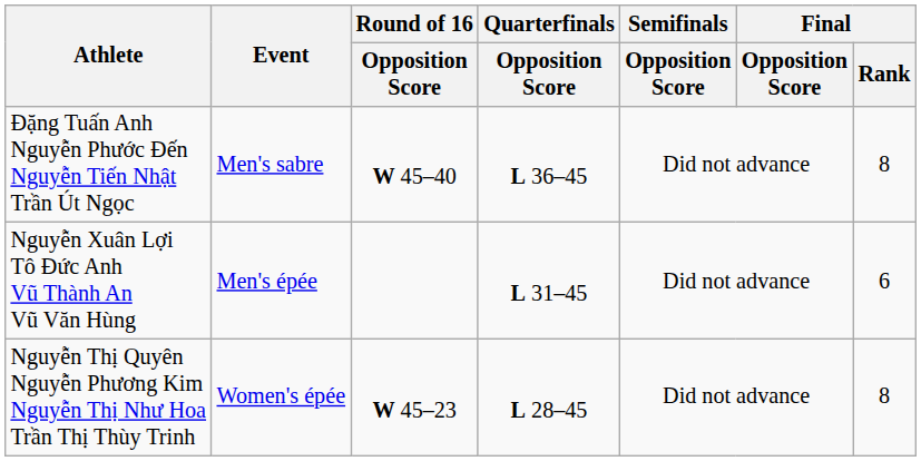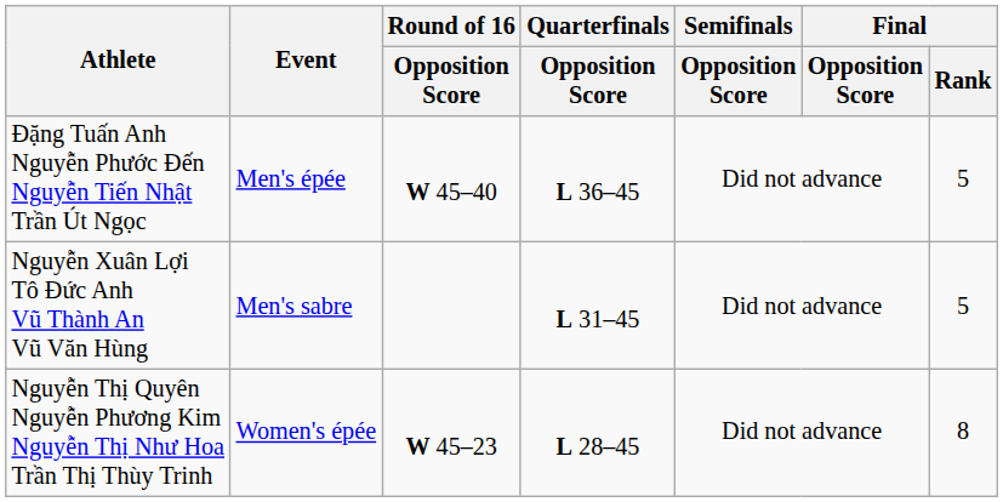 <table class=wikitable style=font-size:90%;text-align:center>
 <tr>
 <th rowspan="2">Athlete</th>
 <th rowspan="2">Event</th>
 <th>Round of 16</th>
 <th>Quarterfinals</th>
 <th>Semifinals</th>
 <th colspan="2">Final</th>
 </tr>
 <tr>
 <th>Opposition<br>Score</th>
 <th>Opposition<br>Score</th>
 <th>Opposition<br>Score</th>
 <th>Opposition<br>Score</th>
 <th>Rank</th>
 </tr>
 <tr>
 <td align=left>Đặng Tuấn Anh<br>Nguyễn Phước Đến<br><a href='#'>Nguyễn Tiến Nhật</a><br>Trần Út Ngọc</td>
-<td align=left><a href='#'>Men's sabre</a></td>
+<td align=left><a href='#'>Men's épée</a></td>
 <td><br><strong>W</strong> 45–40</td>
 <td><br><strong>L</strong> 36–45</td>
 <td colspan=2>Did not advance</td>
-<td>8</td>
+<td>5</td>
 </tr>
 <tr>
 <td align=left>Nguyễn Xuân Lợi<br>Tô Đức Anh<br><a href='#'>Vũ Thành An</a><br>Vũ Văn Hùng</td>
-<td align=left><a href='#'>Men's épée</a></td>
+<td align=left><a href='#'>Men's sabre</a></td>
 <td></td>
 <td><br><strong>L</strong> 31–45</td>
 <td colspan=2>Did not advance</td>
-<td>6</td>
+<td>5</td>
 </tr>
 <tr>
 <td align=left>Nguyễn Thị Quyên<br>Nguyễn Phương Kim<br><a href='#'>Nguyễn Thị Như Hoa</a><br>Trần Thị Thùy Trinh</td>
 <td align=left><a href='#'>Women's épée</a></td>
 <td><br><strong>W</strong> 45–23</td>
 <td><br><strong>L</strong> 28–45</td>
 <td colspan=2>Did not advance</td>
 <td>8</td>
 </tr>
 </table>
